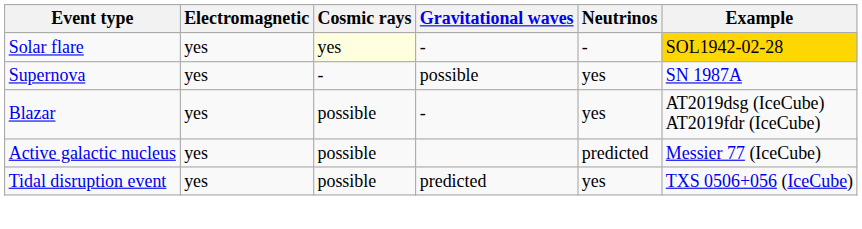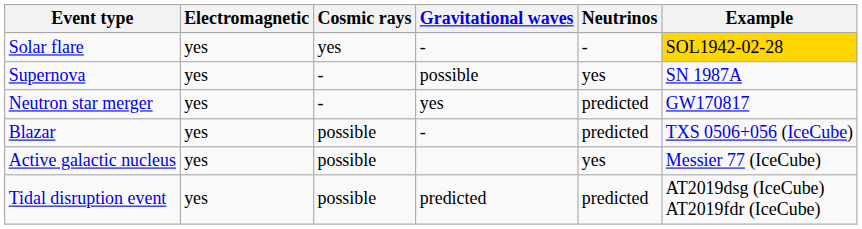 <table class="wikitable">
 <tr>
 <th>Event type</th>
 <th>Electromagnetic</th>
 <th>Cosmic rays</th>
 <th><a href='#'>Gravitational waves</a></th>
 <th>Neutrinos</th>
 <th>Example</th>
 </tr>
 <tr>
 <td><a href='#'>Solar flare</a></td>
 <td>yes</td>
-<td style="background: lightyellow;">yes</td>
+<td>yes</td>
 <td>-</td>
 <td>-</td>
 <td style="background: gold;">SOL1942-02-28</td>
 </tr>
 <tr>
 <td><a href='#'>Supernova</a></td>
 <td>yes</td>
 <td>-</td>
 <td>possible</td>
 <td>yes</td>
 <td><a href='#'>SN 1987A</a></td>
 </tr>
 <tr>
+<td><a href='#'>Neutron star merger</a></td>
+<td>yes</td>
+<td>-</td>
+<td>yes</td>
+<td>predicted</td>
+<td><a href='#'>GW170817</a></td>
+</tr>
+<tr>
 <td><a href='#'>Blazar</a></td>
 <td>yes</td>
 <td>possible</td>
 <td>-</td>
-<td>yes</td>
-<td>AT2019dsg (IceCube)<br>AT2019fdr (IceCube)</td>
+<td>predicted</td>
+<td><a href='#'>TXS 0506+056</a> (<a href='#'>IceCube</a>)</td>
 </tr>
 <tr>
 <td><a href='#'>Active galactic nucleus</a></td>
 <td>yes</td>
 <td>possible</td>
 <td></td>
-<td>predicted</td>
+<td>yes</td>
 <td><a href='#'>Messier 77</a> (IceCube)</td>
 </tr>
 <tr>
 <td><a href='#'>Tidal disruption event</a></td>
 <td>yes</td>
 <td>possible</td>
 <td>predicted</td>
-<td>yes</td>
-<td><a href='#'>TXS 0506+056</a> (<a href='#'>IceCube</a>)</td>
+<td>predicted</td>
+<td>AT2019dsg (IceCube)<br>AT2019fdr (IceCube)</td>
 </tr>
 </table>
